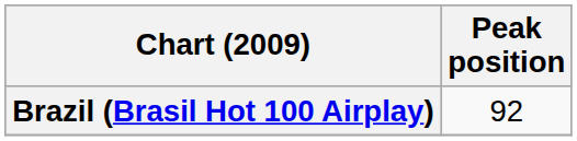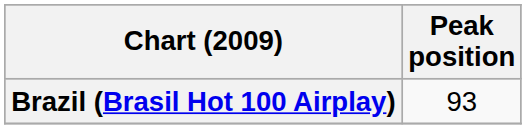 <table class="wikitable sortable plainrowheaders">
 <tr>
 <th scope="col">Chart (2009)</th>
 <th scope="col">Peak<br>position</th>
 </tr>
 <tr>
 <th scope="row">Brazil (<a href='#'>Brasil Hot 100 Airplay</a>)</th>
-<td style="text-align:center;">92</td>
+<td style="text-align:center;">93</td>
 </tr>
 <tr>
 </tr>
 </table>
